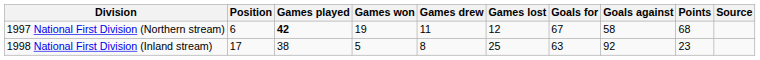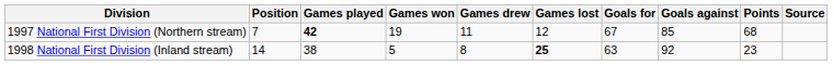 <table class="wikitable">
 <tr>
 <th>Division</th>
 <th>Position</th>
 <th>Games played</th>
 <th>Games won</th>
 <th>Games drew</th>
 <th>Games lost</th>
 <th>Goals for</th>
 <th>Goals against</th>
 <th>Points</th>
 <th>Source</th>
 </tr>
 <tr>
 <td>1997 <a href='#'>National First Division</a> (Northern stream)</td>
-<td>6</td>
+<td>7</td>
 <td><strong>42</strong></td>
 <td>19</td>
 <td>11</td>
 <td>12</td>
 <td>67</td>
-<td>58</td>
+<td>85</td>
 <td>68</td>
 <td></td>
 </tr>
 <tr>
 <td>1998 <a href='#'>National First Division</a> (Inland stream)</td>
-<td>17</td>
+<td>14</td>
 <td>38</td>
 <td>5</td>
 <td>8</td>
-<td>25</td>
+<td><strong>25</strong></td>
 <td>63</td>
 <td>92</td>
 <td>23</td>
 <td></td>
 </tr>
 </table>
